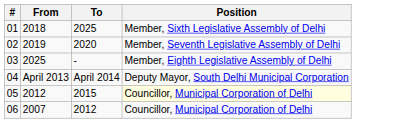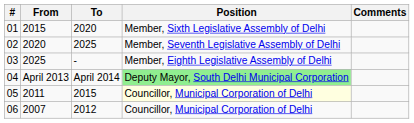 <table class="wikitable sortable">
 <tr>
 <th>#</th>
 <th>From</th>
 <th>To</th>
 <th>Position</th>
+<th>Comments</th>
 </tr>
 <tr>
 <td>01</td>
-<td>2018</td>
-<td>2025</td>
+<td>2015</td>
+<td>2020</td>
 <td>Member, <a href='#'>Sixth Legislative Assembly of Delhi</a></td>
+<td></td>
 </tr>
 <tr>
 <td>02</td>
-<td>2019</td>
 <td>2020</td>
+<td>2025</td>
 <td>Member, <a href='#'>Seventh Legislative Assembly of Delhi</a></td>
+<td></td>
 </tr>
 <tr>
 <td>03</td>
 <td>2025</td>
 <td>-</td>
 <td>Member, <a href='#'>Eighth Legislative Assembly of Delhi</a></td>
+<td></td>
 </tr>
 <tr>
 <td>04</td>
 <td>April 2013</td>
 <td>April 2014</td>
-<td>Deputy Mayor, <a href='#'>South Delhi Municipal Corporation</a></td>
+<td style="background: lightgreen;">Deputy Mayor, <a href='#'>South Delhi Municipal Corporation</a></td>
+<td></td>
 </tr>
 <tr>
 <td>05</td>
-<td>2012</td>
+<td>2011</td>
 <td>2015</td>
 <td style="background: lightyellow;">Councillor, <a href='#'>Municipal Corporation of Delhi</a></td>
+<td></td>
 </tr>
 <tr>
 <td>06</td>
 <td>2007</td>
 <td>2012</td>
 <td>Councillor, <a href='#'>Municipal Corporation of Delhi</a></td>
+<td></td>
 </tr>
 </table>
